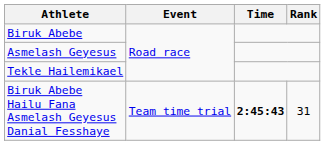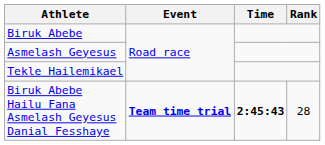 <table class="wikitable" style="font-size:90%">
 <tr>
 <th>Athlete</th>
 <th>Event</th>
 <th>Time</th>
 <th>Rank</th>
 </tr>
 <tr align=center>
 <td align=left><a href='#'>Biruk Abebe</a></td>
 <td align=left rowspan=3><a href='#'>Road race</a></td>
 <td colspan=2></td>
 </tr>
 <tr align=center>
 <td align=left><a href='#'>Asmelash Geyesus</a></td>
 <td colspan=2></td>
 </tr>
 <tr align=center>
 <td align=left><a href='#'>Tekle Hailemikael</a></td>
 <td colspan=2></td>
 </tr>
 <tr align=center>
 <td align=left><a href='#'>Biruk Abebe</a><br><a href='#'>Hailu Fana</a><br><a href='#'>Asmelash Geyesus</a><br><a href='#'>Danial Fesshaye</a></td>
-<td align=left><a href='#'>Team time trial</a></td>
+<td align=left><strong><a href='#'>Team time trial</a></strong></td>
 <td><strong>2:45:43</strong></td>
-<td>31</td>
+<td>28</td>
 </tr>
 </table>
